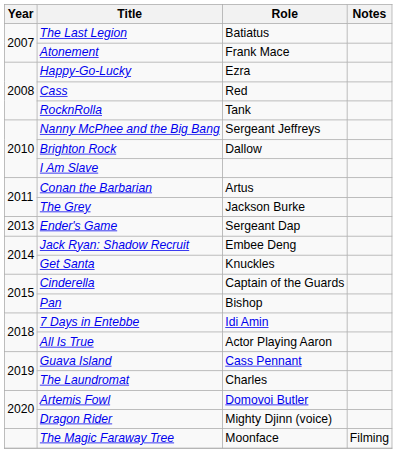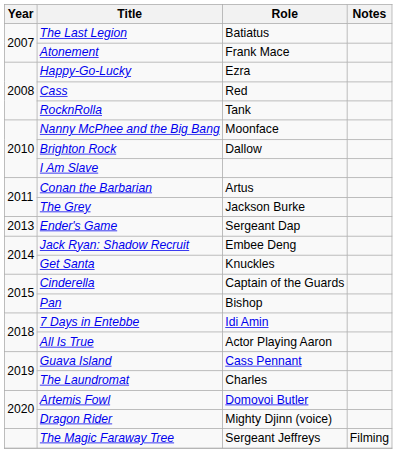 <table class = "wikitable sortable">
 <tr>
 <th>Year</th>
 <th>Title</th>
 <th>Role</th>
 <th>Notes</th>
 </tr>
 <tr>
 <td rowspan="2">2007</td>
 <td><em><a href='#'>The Last Legion</a></em></td>
 <td>Batiatus</td>
 <td></td>
 </tr>
 <tr>
 <td><em><a href='#'>Atonement</a></em></td>
 <td>Frank Mace</td>
 <td></td>
 </tr>
 <tr>
 <td rowspan="3">2008</td>
 <td><em><a href='#'>Happy-Go-Lucky</a></em></td>
 <td>Ezra</td>
 <td></td>
 </tr>
 <tr>
 <td><em><a href='#'>Cass</a></em></td>
 <td>Red</td>
 <td></td>
 </tr>
 <tr>
 <td><em><a href='#'>RocknRolla</a></em></td>
 <td>Tank</td>
 <td></td>
 </tr>
 <tr>
 <td rowspan="3">2010</td>
 <td><em><a href='#'>Nanny McPhee and the Big Bang</a></em></td>
-<td>Sergeant Jeffreys</td>
+<td>Moonface</td>
 <td></td>
 </tr>
 <tr>
 <td><em><a href='#'>Brighton Rock</a></em></td>
 <td>Dallow</td>
 <td></td>
 </tr>
 <tr>
 <td><em><a href='#'>I Am Slave</a></em></td>
 <td></td>
 <td></td>
 </tr>
 <tr>
 <td rowspan="2">2011</td>
 <td><em><a href='#'>Conan the Barbarian</a></em></td>
 <td>Artus</td>
 <td></td>
 </tr>
 <tr>
 <td><em><a href='#'>The Grey</a></em></td>
 <td>Jackson Burke</td>
 <td></td>
 </tr>
 <tr>
 <td>2013</td>
 <td><em><a href='#'>Ender's Game</a></em></td>
 <td>Sergeant Dap</td>
 <td></td>
 </tr>
 <tr>
 <td rowspan="2">2014</td>
 <td><em><a href='#'>Jack Ryan: Shadow Recruit</a></em></td>
 <td>Embee Deng</td>
 <td></td>
 </tr>
 <tr>
 <td><em><a href='#'>Get Santa</a></em></td>
 <td>Knuckles</td>
 <td></td>
 </tr>
 <tr>
 <td rowspan="2">2015</td>
 <td><em><a href='#'>Cinderella</a></em></td>
 <td>Captain of the Guards</td>
 <td></td>
 </tr>
 <tr>
 <td><em><a href='#'>Pan</a></em></td>
 <td>Bishop</td>
 <td></td>
 </tr>
 <tr>
 <td rowspan="2">2018</td>
 <td><em><a href='#'>7 Days in Entebbe</a></em></td>
 <td><a href='#'>Idi Amin</a></td>
 <td></td>
 </tr>
 <tr>
 <td><em><a href='#'>All Is True</a></em></td>
 <td>Actor Playing Aaron</td>
 <td></td>
 </tr>
 <tr>
 <td rowspan="2">2019</td>
 <td><em><a href='#'>Guava Island</a></em></td>
 <td><a href='#'>Cass Pennant</a></td>
 <td></td>
 </tr>
 <tr>
 <td><em><a href='#'>The Laundromat</a></em></td>
 <td>Charles</td>
 <td></td>
 </tr>
 <tr>
 <td rowspan="2">2020</td>
 <td><em><a href='#'>Artemis Fowl</a></em></td>
 <td><a href='#'>Domovoi Butler</a></td>
 <td></td>
 </tr>
 <tr>
 <td><em><a href='#'>Dragon Rider</a></em></td>
 <td>Mighty Djinn (voice)</td>
 <td></td>
 </tr>
 <tr>
 <td></td>
 <td><em><a href='#'>The Magic Faraway Tree</a></em></td>
-<td>Moonface</td>
+<td>Sergeant Jeffreys</td>
 <td>Filming</td>
 </tr>
 <tr>
 </tr>
 </table>
